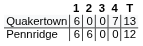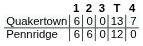 <table style="border-collapse: collapse;">
 <tr>
 <th style="text-align: left;"></th>
 <th style="text-align: center; padding: 0px 3px 0px 3px; width:12px;">1</th>
 <th style="text-align: center; padding: 0px 3px 0px 3px; width:12px;">2</th>
 <th style="text-align: center; padding: 0px 3px 0px 3px; width:12px;">3</th>
+<th style="text-align: center; padding: 0px 3px 0px 3px; width:12px;">T</th>
 <th style="text-align: center; padding: 0px 3px 0px 3px; width:12px;">4</th>
-<th style="text-align: center; padding: 0px 3px 0px 3px; width:12px;">T</th>
 </tr>
 <tr>
 <td style="background: #f8f9fa; text-align: left; border-bottom: 1px solid black; padding: 0px 3px 0px 3px;">Quakertown</td>
 <td style="background: #f8f9fa; border-left: 1px solid black; border-bottom: 1px solid black; text-align: right; padding: 0px 3px 0px 3px;">6</td>
 <td style="background: #f8f9fa; border-left: 1px solid black; border-bottom: 1px solid black; text-align: right; padding: 0px 3px 0px 3px;">0</td>
 <td style="background: #f8f9fa; border-left: 1px solid black; border-bottom: 1px solid black; text-align: right; padding: 0px 3px 0px 3px;">0</td>
+<td style="background: #f8f9fa; border-left: 1px solid black; border-bottom: 1px solid black; text-align: right; padding: 0px 3px 0px 3px;">13</td>
 <td style="background: #f8f9fa; border-left: 1px solid black; border-bottom: 1px solid black; text-align: right; padding: 0px 3px 0px 3px;">7</td>
-<td style="background: #f8f9fa; border-left: 1px solid black; border-bottom: 1px solid black; text-align: right; padding: 0px 3px 0px 3px;">13</td>
 </tr>
 <tr>
 <td style="text-align: left; padding: 0px 3px 0px 3px;">Pennridge</td>
 <td style="border-left: 1px solid black; text-align: right; padding: 0px 3px 0px 3px;">6</td>
 <td style="border-left: 1px solid black; text-align: right; padding: 0px 3px 0px 3px;">6</td>
 <td style="border-left: 1px solid black; text-align: right; padding: 0px 3px 0px 3px;">0</td>
+<td style="border-left: 1px solid black; text-align: right; padding: 0px 3px 0px 3px;">12</td>
 <td style="border-left: 1px solid black; text-align: right; padding: 0px 3px 0px 3px;">0</td>
-<td style="border-left: 1px solid black; text-align: right; padding: 0px 3px 0px 3px;">12</td>
 </tr>
 </table>
